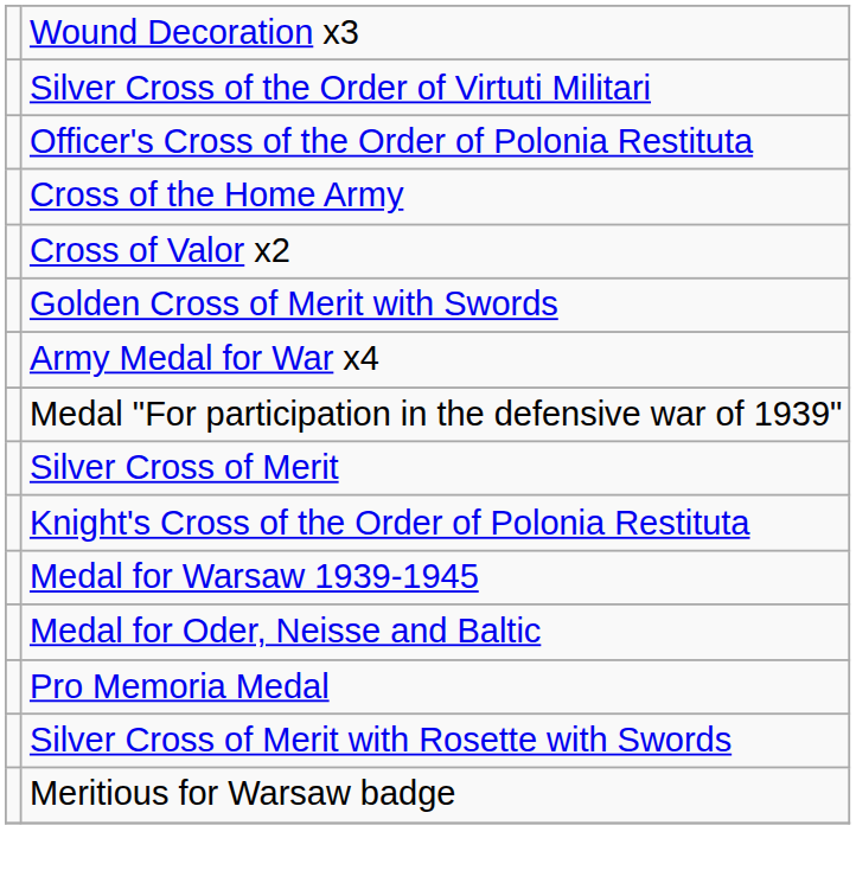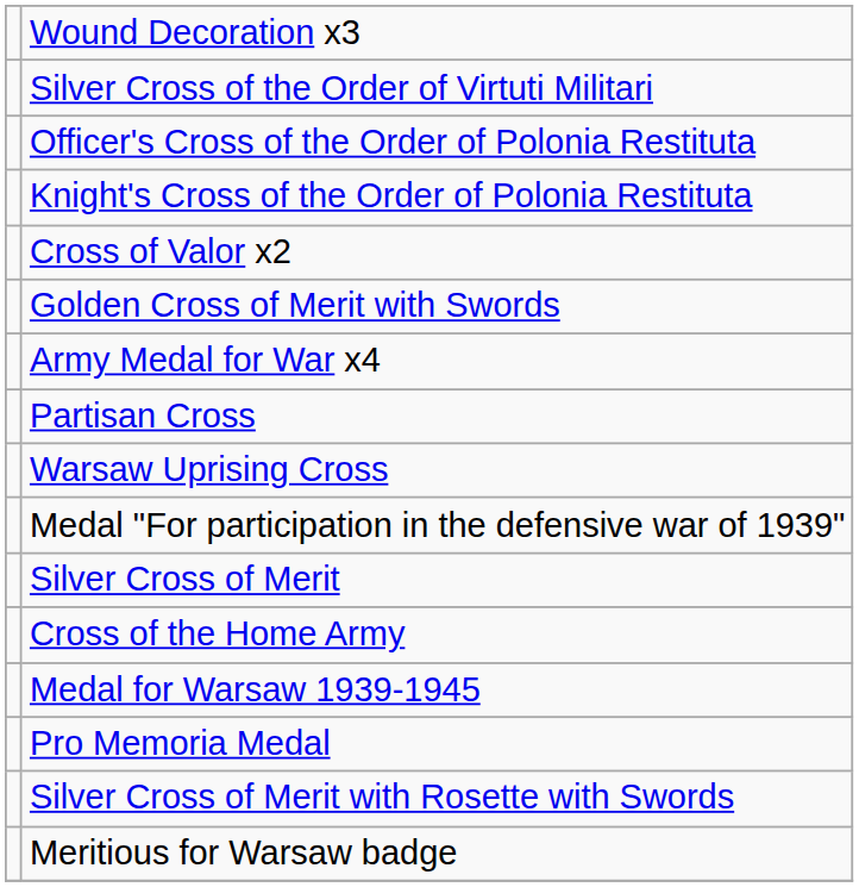 <table class="wikitable">
 <tr>
 <td></td>
 <td><a href='#'>Wound Decoration</a> x3</td>
 </tr>
 <tr>
 <td></td>
 <td><a href='#'>Silver Cross of the Order of Virtuti Militari</a></td>
 </tr>
 <tr>
 <td></td>
 <td><a href='#'>Officer's Cross of the Order of Polonia Restituta</a></td>
 </tr>
 <tr>
 <td></td>
-<td><a href='#'>Cross of the Home Army</a></td>
+<td><a href='#'>Knight's Cross of the Order of Polonia Restituta</a></td>
 </tr>
 <tr>
 <td></td>
 <td><a href='#'>Cross of Valor</a> x2</td>
 </tr>
 <tr>
 <td></td>
 <td><a href='#'>Golden Cross of Merit with Swords</a></td>
 </tr>
 <tr>
 <td></td>
 <td><a href='#'>Army Medal for War</a> x4</td>
 </tr>
 <tr>
 <td></td>
+<td><a href='#'>Partisan Cross</a></td>
+</tr>
+<tr>
+<td></td>
+<td><a href='#'>Warsaw Uprising Cross</a></td>
+</tr>
+<tr>
+<td></td>
 <td>Medal "For participation in the defensive war of 1939"</td>
 </tr>
 <tr>
 <td></td>
 <td><a href='#'>Silver Cross of Merit</a></td>
 </tr>
 <tr>
 <td></td>
-<td><a href='#'>Knight's Cross of the Order of Polonia Restituta</a></td>
+<td><a href='#'>Cross of the Home Army</a></td>
 </tr>
 <tr>
 <td></td>
 <td><a href='#'>Medal for Warsaw 1939-1945</a></td>
-</tr>
-<tr>
-<td></td>
-<td><a href='#'>Medal for Oder, Neisse and Baltic</a></td>
 </tr>
 <tr>
 <td></td>
 <td><a href='#'>Pro Memoria Medal</a></td>
 </tr>
 <tr>
 <td></td>
 <td><a href='#'>Silver Cross of Merit with Rosette with Swords</a></td>
 </tr>
 <tr>
 <td></td>
 <td>Meritious for Warsaw badge</td>
 </tr>
 <tr>
 </tr>
 </table>
